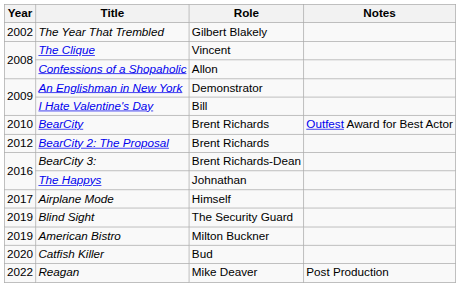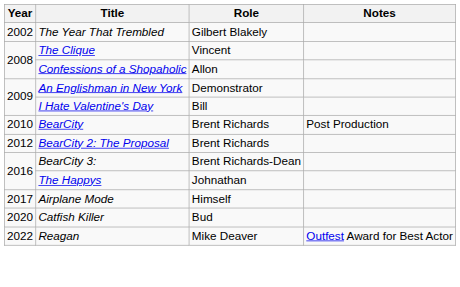 <table class="wikitable">
 <tr>
 <th>Year</th>
 <th>Title</th>
 <th>Role</th>
 <th>Notes</th>
 </tr>
 <tr>
 <td>2002</td>
 <td><em>The Year That Trembled</em></td>
 <td>Gilbert Blakely</td>
 <td></td>
 </tr>
 <tr>
 <td rowspan="2">2008</td>
 <td><em><a href='#'>The Clique</a></em></td>
 <td>Vincent</td>
 <td></td>
 </tr>
 <tr>
 <td><em><a href='#'>Confessions of a Shopaholic</a></em></td>
 <td>Allon</td>
 <td></td>
 </tr>
 <tr>
 <td rowspan="2">2009</td>
 <td><em><a href='#'>An Englishman in New York</a></em></td>
 <td>Demonstrator</td>
 <td></td>
 </tr>
 <tr>
 <td><em><a href='#'>I Hate Valentine's Day</a></em></td>
 <td>Bill</td>
 <td></td>
 </tr>
 <tr>
 <td>2010</td>
 <td><em><a href='#'>BearCity</a></em></td>
 <td>Brent Richards</td>
-<td><a href='#'>Outfest</a> Award for Best Actor</td>
+<td>Post Production</td>
 </tr>
 <tr>
 <td>2012</td>
 <td><em><a href='#'>BearCity 2: The Proposal</a></em></td>
 <td>Brent Richards</td>
 <td></td>
 </tr>
 <tr>
 <td rowspan="2">2016</td>
 <td><em>BearCity 3:</em></td>
 <td>Brent Richards-Dean</td>
 <td></td>
 </tr>
 <tr>
 <td><em><a href='#'>The Happys</a></em></td>
 <td>Johnathan</td>
 <td></td>
 </tr>
 <tr>
 <td>2017</td>
 <td><em>Airplane Mode</em></td>
 <td>Himself</td>
 <td></td>
 </tr>
 <tr>
-<td>2019</td>
-<td><em>Blind Sight</em></td>
-<td>The Security Guard</td>
-<td></td>
-</tr>
-<tr>
-<td>2019</td>
-<td><em>American Bistro</em></td>
-<td>Milton Buckner</td>
-<td></td>
-</tr>
-<tr>
 <td>2020</td>
 <td><em>Catfish Killer</em></td>
 <td>Bud</td>
 <td></td>
 </tr>
 <tr>
 <td>2022</td>
 <td><em>Reagan</em></td>
 <td>Mike Deaver</td>
-<td>Post Production</td>
+<td><a href='#'>Outfest</a> Award for Best Actor</td>
 </tr>
 </table>
